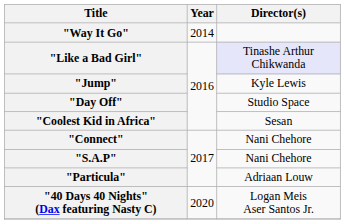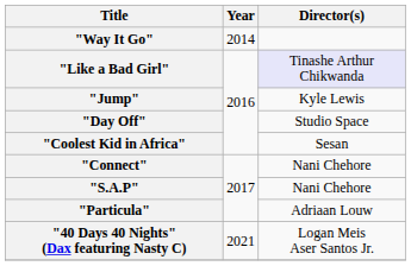 <table class="wikitable plainrowheaders" style="text-align:center;">
 <tr>
 <th scope="col" style="width:15em;">Title</th>
 <th scope="col" style="width:2em;">Year</th>
 <th scope="col" style="width:10em;">Director(s)</th>
 </tr>
 <tr>
 <th scope="row">"Way It Go"<br></th>
 <td>2014</td>
 <td></td>
 </tr>
 <tr>
 <th scope="row">"Like a Bad Girl"<br></th>
 <td rowspan="4">2016</td>
 <td style="background: lavender;">Tinashe Arthur Chikwanda</td>
 </tr>
 <tr>
 <th scope="row">"Jump"<br></th>
 <td>Kyle Lewis</td>
 </tr>
 <tr>
 <th scope="row">"Day Off"<br></th>
 <td>Studio Space</td>
 </tr>
 <tr>
 <th scope="row">"Coolest Kid in Africa"<br></th>
 <td>Sesan</td>
 </tr>
 <tr>
 <th scope="row">"Connect"<br></th>
 <td rowspan="3">2017</td>
 <td>Nani Chehore</td>
 </tr>
 <tr>
 <th scope="row">"S.A.P"<br></th>
 <td>Nani Chehore</td>
 </tr>
 <tr>
 <th scope="row">"Particula"<br></th>
 <td>Adriaan Louw</td>
 </tr>
 <tr>
 <th scope="row">"40 Days 40 Nights"<br>(<a href='#'>Dax</a> featuring Nasty C)</th>
-<td>2020</td>
+<td>2021</td>
 <td>Logan Meis<br>Aser Santos Jr.</td>
 </tr>
 <tr>
 </tr>
 </table>
